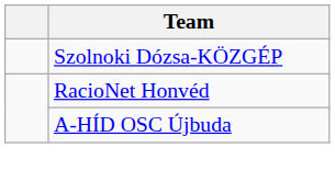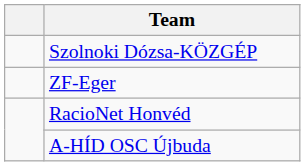 <table class="wikitable" style="text-align:center">
 <tr>
 <th width=25></th>
 <th width=200>Team</th>
 </tr>
 <tr>
 <td></td>
 <td align=left> <a href='#'>Szolnoki Dózsa-KÖZGÉP</a></td>
 </tr>
 <tr>
+<td></td>
+<td align=left> <a href='#'>ZF-Eger</a></td>
+</tr>
+<tr>
 <td rowspan=2></td>
 <td align=left> <a href='#'>RacioNet Honvéd</a></td>
 </tr>
 <tr>
 <td align=left> <a href='#'>A-HÍD OSC Újbuda</a></td>
 </tr>
 </table>
